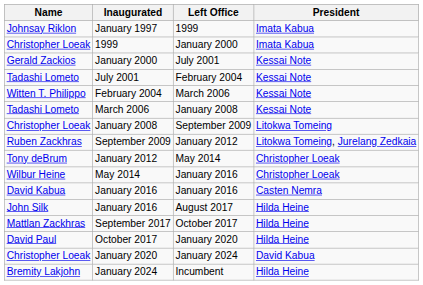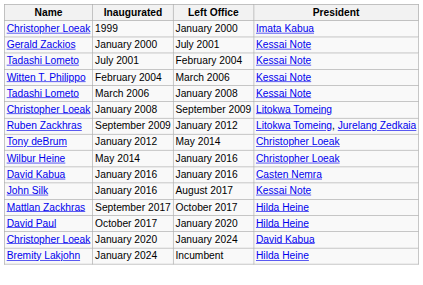 <table class="wikitable">
 <tr style="background:#ccc;">
 <th>Name</th>
 <th>Inaugurated</th>
 <th>Left Office</th>
 <th>President</th>
-</tr>
-<tr>
-<td><a href='#'>Johnsay Riklon</a></td>
-<td>January 1997</td>
-<td>1999</td>
-<td><a href='#'>Imata Kabua</a></td>
 </tr>
 <tr>
 <td><a href='#'>Christopher Loeak</a></td>
 <td>1999</td>
 <td>January 2000</td>
 <td><a href='#'>Imata Kabua</a></td>
 </tr>
 <tr>
 <td><a href='#'>Gerald Zackios</a></td>
 <td>January 2000</td>
 <td>July 2001</td>
 <td><a href='#'>Kessai Note</a></td>
 </tr>
 <tr>
 <td><a href='#'>Tadashi Lometo</a></td>
 <td>July 2001</td>
 <td>February 2004</td>
 <td><a href='#'>Kessai Note</a></td>
 </tr>
 <tr>
 <td><a href='#'>Witten T. Philippo</a></td>
 <td>February 2004</td>
 <td>March 2006</td>
 <td><a href='#'>Kessai Note</a></td>
 </tr>
 <tr>
 <td><a href='#'>Tadashi Lometo</a></td>
 <td>March 2006</td>
 <td>January 2008</td>
 <td><a href='#'>Kessai Note</a></td>
 </tr>
 <tr>
 <td><a href='#'>Christopher Loeak</a></td>
 <td>January 2008</td>
 <td>September 2009</td>
 <td><a href='#'>Litokwa Tomeing</a></td>
 </tr>
 <tr>
 <td><a href='#'>Ruben Zackhras</a></td>
 <td>September 2009</td>
 <td>January 2012</td>
 <td><a href='#'>Litokwa Tomeing</a>, <a href='#'>Jurelang Zedkaia</a></td>
 </tr>
 <tr>
 <td><a href='#'>Tony deBrum</a></td>
 <td>January  2012</td>
 <td>May 2014</td>
 <td><a href='#'>Christopher Loeak</a></td>
 </tr>
 <tr>
 <td><a href='#'>Wilbur Heine</a></td>
 <td>May 2014</td>
 <td>January 2016</td>
 <td><a href='#'>Christopher Loeak</a></td>
 </tr>
 <tr>
 <td><a href='#'>David Kabua</a></td>
 <td>January 2016</td>
 <td>January 2016</td>
 <td><a href='#'>Casten Nemra</a></td>
 </tr>
 <tr>
 <td><a href='#'>John Silk</a></td>
 <td>January 2016</td>
 <td>August 2017</td>
-<td><a href='#'>Hilda Heine</a></td>
+<td><a href='#'>Kessai Note</a></td>
 </tr>
 <tr>
 <td><a href='#'>Mattlan Zackhras</a></td>
 <td>September 2017</td>
 <td>October 2017</td>
 <td><a href='#'>Hilda Heine</a></td>
 </tr>
 <tr>
 <td><a href='#'>David Paul</a></td>
 <td>October 2017</td>
 <td>January 2020</td>
 <td><a href='#'>Hilda Heine</a></td>
 </tr>
 <tr>
 <td><a href='#'>Christopher Loeak</a></td>
 <td>January 2020</td>
 <td>January 2024</td>
 <td><a href='#'>David Kabua</a></td>
 </tr>
 <tr>
 <td><a href='#'>Bremity Lakjohn</a></td>
 <td>January 2024</td>
 <td>Incumbent</td>
 <td><a href='#'>Hilda Heine</a></td>
 </tr>
 </table>
